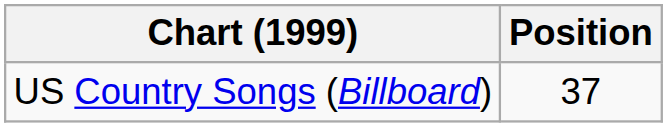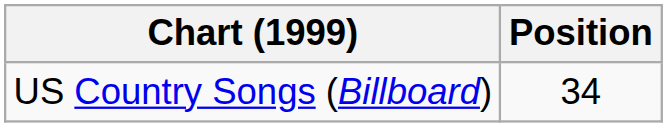 <table class="wikitable sortable">
 <tr>
 <th scope="col">Chart (1999)</th>
 <th scope="col">Position</th>
 </tr>
 <tr>
 <td>US <a href='#'>Country Songs</a> (<em><a href='#'>Billboard</a></em>)</td>
-<td align="center">37</td>
+<td align="center">34</td>
 </tr>
 </table>
